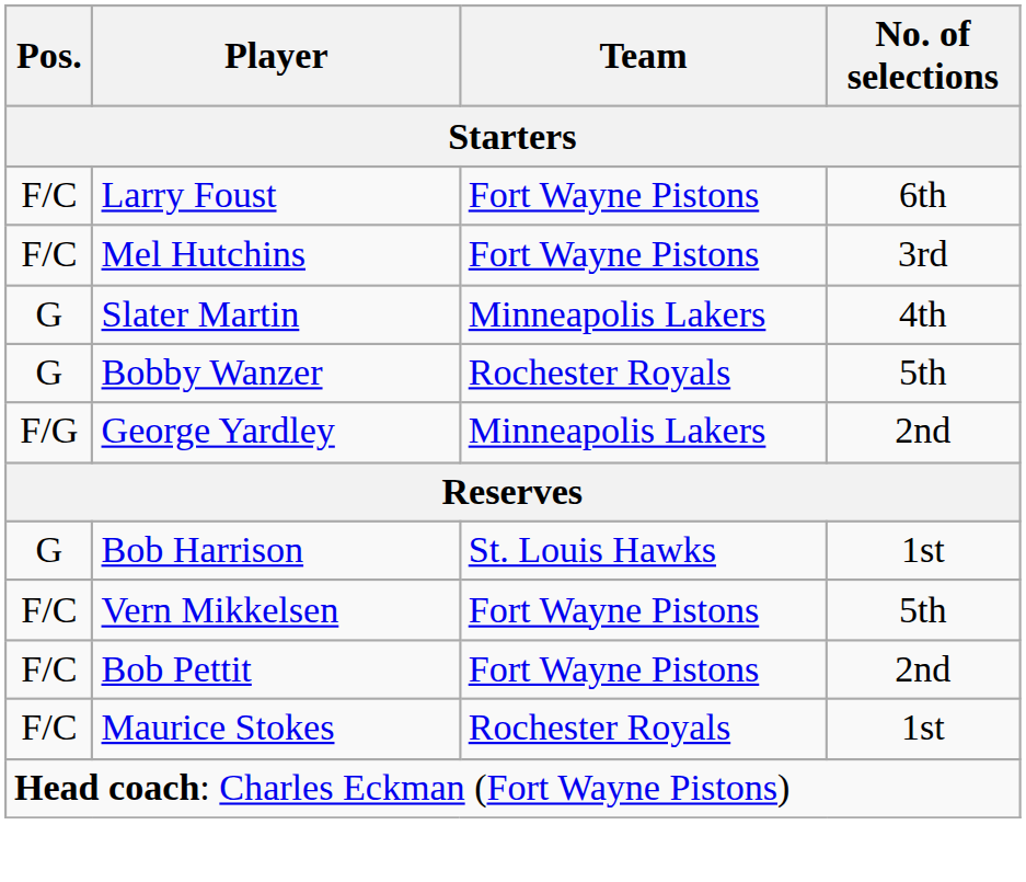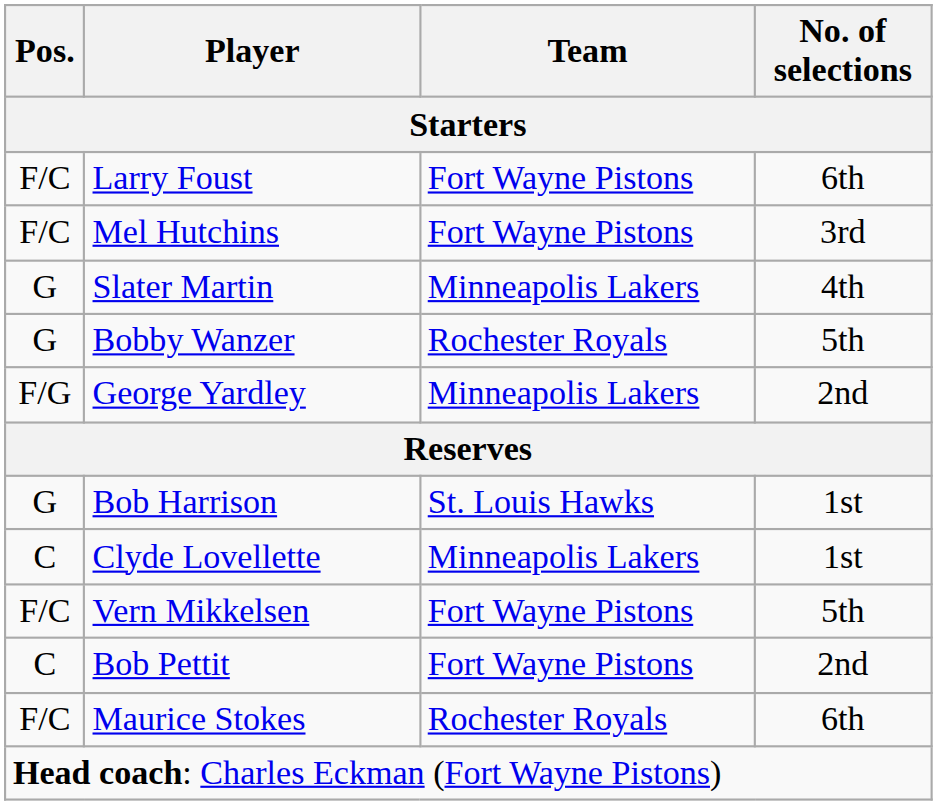 <table class="wikitable">
 <tr>
 <th scope="col" width="30px">Pos.</th>
 <th scope="col" width="150px">Player</th>
 <th scope="col" width="150px">Team</th>
 <th scope="col" width="75px">No. of selections</th>
 </tr>
 <tr>
 <th scope="col" colspan="4">Starters</th>
 </tr>
 <tr>
 <td style="text-align:center">F/C</td>
 <td><a href='#'>Larry Foust</a></td>
 <td><a href='#'>Fort Wayne Pistons</a></td>
 <td style="text-align:center">6th</td>
 </tr>
 <tr>
 <td style="text-align:center">F/C</td>
 <td><a href='#'>Mel Hutchins</a></td>
 <td><a href='#'>Fort Wayne Pistons</a></td>
 <td style="text-align:center">3rd</td>
 </tr>
 <tr>
 <td style="text-align:center">G</td>
 <td><a href='#'>Slater Martin</a></td>
 <td><a href='#'>Minneapolis Lakers</a></td>
 <td style="text-align:center">4th</td>
 </tr>
 <tr>
 <td style="text-align:center">G</td>
 <td><a href='#'>Bobby Wanzer</a></td>
 <td><a href='#'>Rochester Royals</a></td>
 <td style="text-align:center">5th</td>
 </tr>
 <tr>
 <td style="text-align:center">F/G</td>
 <td><a href='#'>George Yardley</a></td>
 <td><a href='#'>Minneapolis Lakers</a></td>
 <td style="text-align:center">2nd</td>
 </tr>
 <tr>
 <th scope="col" colspan="4">Reserves</th>
 </tr>
 <tr>
 <td style="text-align:center">G</td>
 <td><a href='#'>Bob Harrison</a></td>
 <td><a href='#'>St. Louis Hawks</a></td>
 <td style="text-align:center">1st</td>
 </tr>
 <tr>
+<td style="text-align:center">C</td>
+<td><a href='#'>Clyde Lovellette</a></td>
+<td><a href='#'>Minneapolis Lakers</a></td>
+<td style="text-align:center">1st</td>
+</tr>
+<tr>
 <td style="text-align:center">F/C</td>
 <td><a href='#'>Vern Mikkelsen</a></td>
 <td><a href='#'>Fort Wayne Pistons</a></td>
 <td style="text-align:center">5th</td>
 </tr>
 <tr>
-<td style="text-align:center">F/C</td>
+<td style="text-align:center">C</td>
 <td><a href='#'>Bob Pettit</a></td>
 <td><a href='#'>Fort Wayne Pistons</a></td>
 <td style="text-align:center">2nd</td>
 </tr>
 <tr>
 <td style="text-align:center">F/C</td>
 <td><a href='#'>Maurice Stokes</a></td>
 <td><a href='#'>Rochester Royals</a></td>
-<td style="text-align:center">1st</td>
+<td style="text-align:center">6th</td>
 </tr>
 <tr>
 <td colspan="4"><strong>Head coach</strong>: <a href='#'>Charles Eckman</a> (<a href='#'>Fort Wayne Pistons</a>)</td>
 </tr>
 </table>
